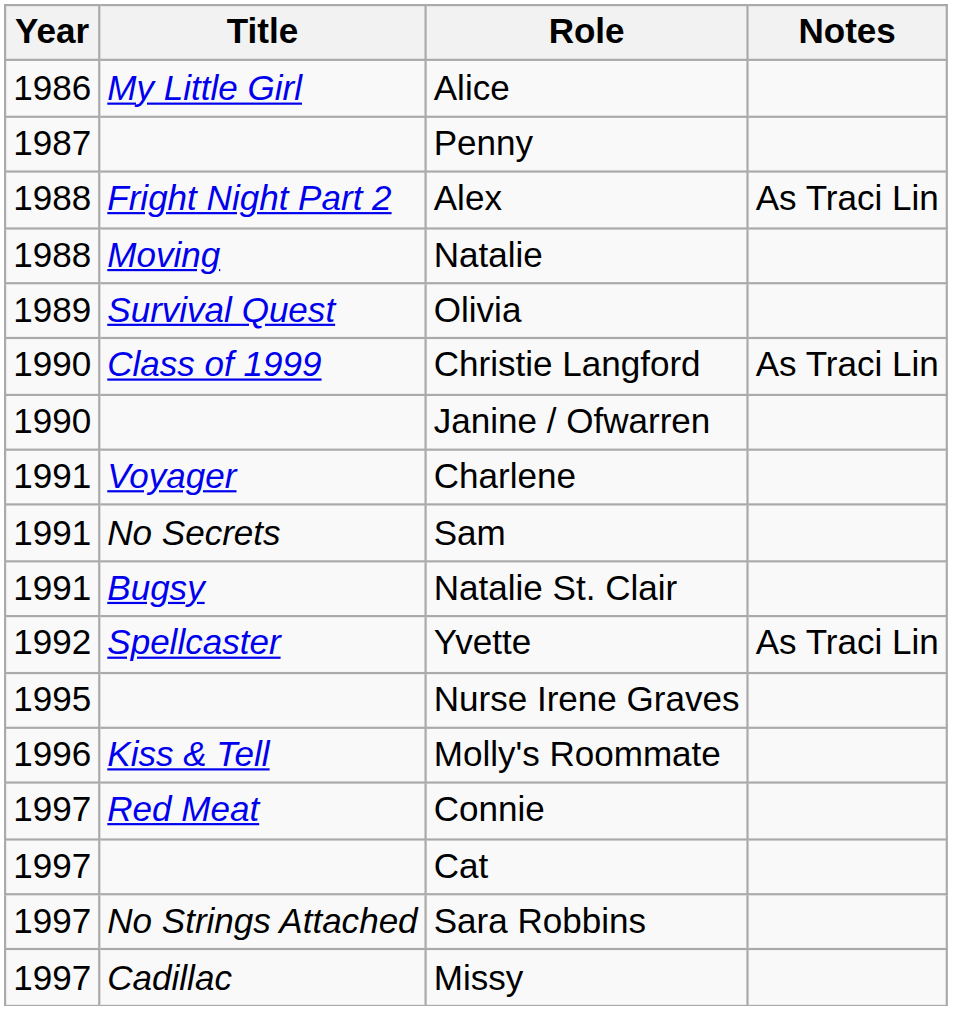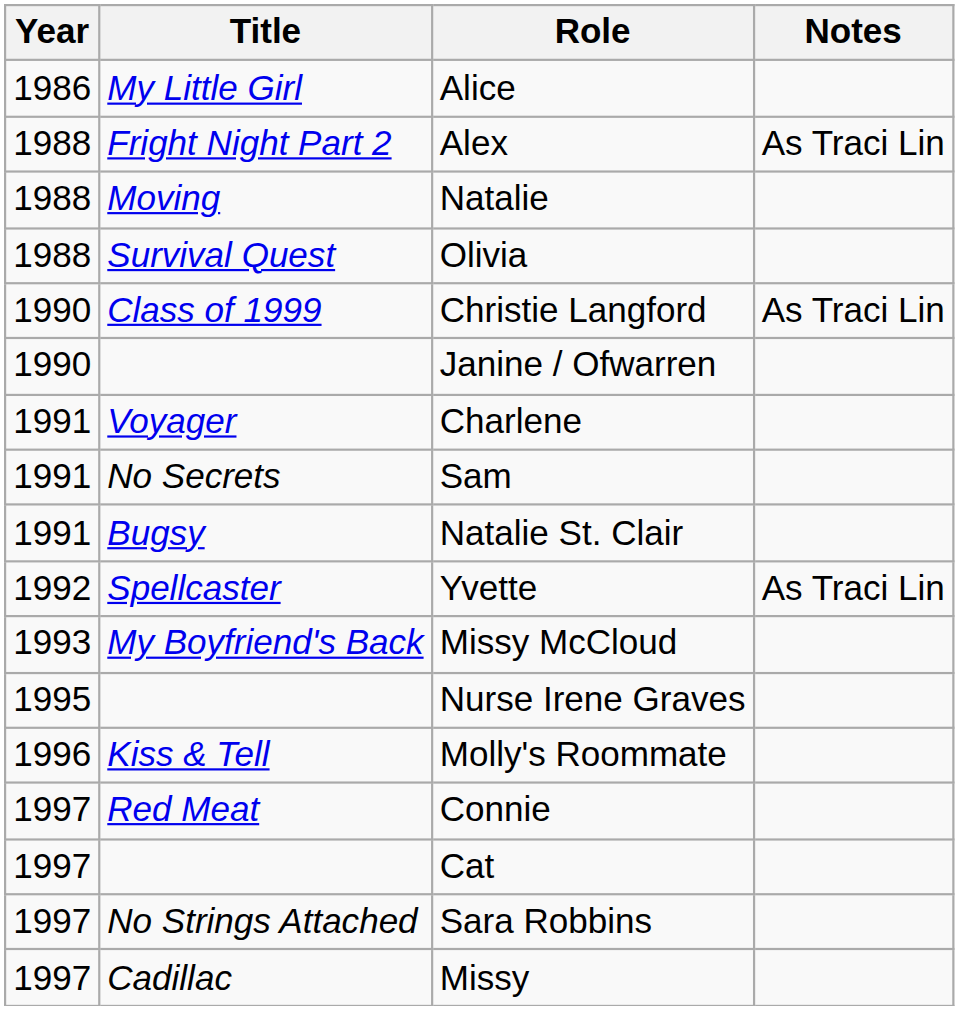 <table class="wikitable sortable">
 <tr>
 <th>Year</th>
 <th>Title</th>
 <th>Role</th>
 <th class="unsortable">Notes</th>
 </tr>
 <tr>
 <td>1986</td>
 <td><em><a href='#'>My Little Girl</a></em></td>
 <td>Alice</td>
-<td></td>
-</tr>
-<tr>
-<td>1987</td>
-<td><em></em></td>
-<td>Penny</td>
 <td></td>
 </tr>
 <tr>
 <td>1988</td>
 <td><em><a href='#'>Fright Night Part 2</a></em></td>
 <td>Alex</td>
 <td>As Traci Lin</td>
 </tr>
 <tr>
 <td>1988</td>
 <td><em><a href='#'>Moving</a></em></td>
 <td>Natalie</td>
 <td></td>
 </tr>
 <tr>
-<td>1989</td>
+<td>1988</td>
 <td><em><a href='#'>Survival Quest</a></em></td>
 <td>Olivia</td>
 <td></td>
 </tr>
 <tr>
 <td>1990</td>
 <td><em><a href='#'>Class of 1999</a></em></td>
 <td>Christie Langford</td>
 <td>As Traci Lin</td>
 </tr>
 <tr>
 <td>1990</td>
 <td><em></em></td>
 <td>Janine / Ofwarren</td>
 <td></td>
 </tr>
 <tr>
 <td>1991</td>
 <td><em><a href='#'>Voyager</a></em></td>
 <td>Charlene</td>
 <td></td>
 </tr>
 <tr>
 <td>1991</td>
 <td><em>No Secrets</em></td>
 <td>Sam</td>
 <td></td>
 </tr>
 <tr>
 <td>1991</td>
 <td><em><a href='#'>Bugsy</a></em></td>
 <td>Natalie St. Clair</td>
 <td></td>
 </tr>
 <tr>
 <td>1992</td>
 <td><em><a href='#'>Spellcaster</a></em></td>
 <td>Yvette</td>
 <td>As Traci Lin</td>
 </tr>
 <tr>
+<td>1993</td>
+<td><em><a href='#'>My Boyfriend's Back</a></em></td>
+<td>Missy McCloud</td>
+<td></td>
+</tr>
+<tr>
 <td>1995</td>
 <td><em></em></td>
 <td>Nurse Irene Graves</td>
 <td></td>
 </tr>
 <tr>
 <td>1996</td>
 <td><em><a href='#'>Kiss & Tell</a></em></td>
 <td>Molly's Roommate</td>
 <td></td>
 </tr>
 <tr>
 <td>1997</td>
 <td><em><a href='#'>Red Meat</a></em></td>
 <td>Connie</td>
 <td></td>
 </tr>
 <tr>
 <td>1997</td>
 <td><em></em></td>
 <td>Cat</td>
 <td></td>
 </tr>
 <tr>
 <td>1997</td>
 <td><em>No Strings Attached</em></td>
 <td>Sara Robbins</td>
 <td></td>
 </tr>
 <tr>
 <td>1997</td>
 <td><em>Cadillac</em></td>
 <td>Missy</td>
 <td></td>
 </tr>
 </table>
